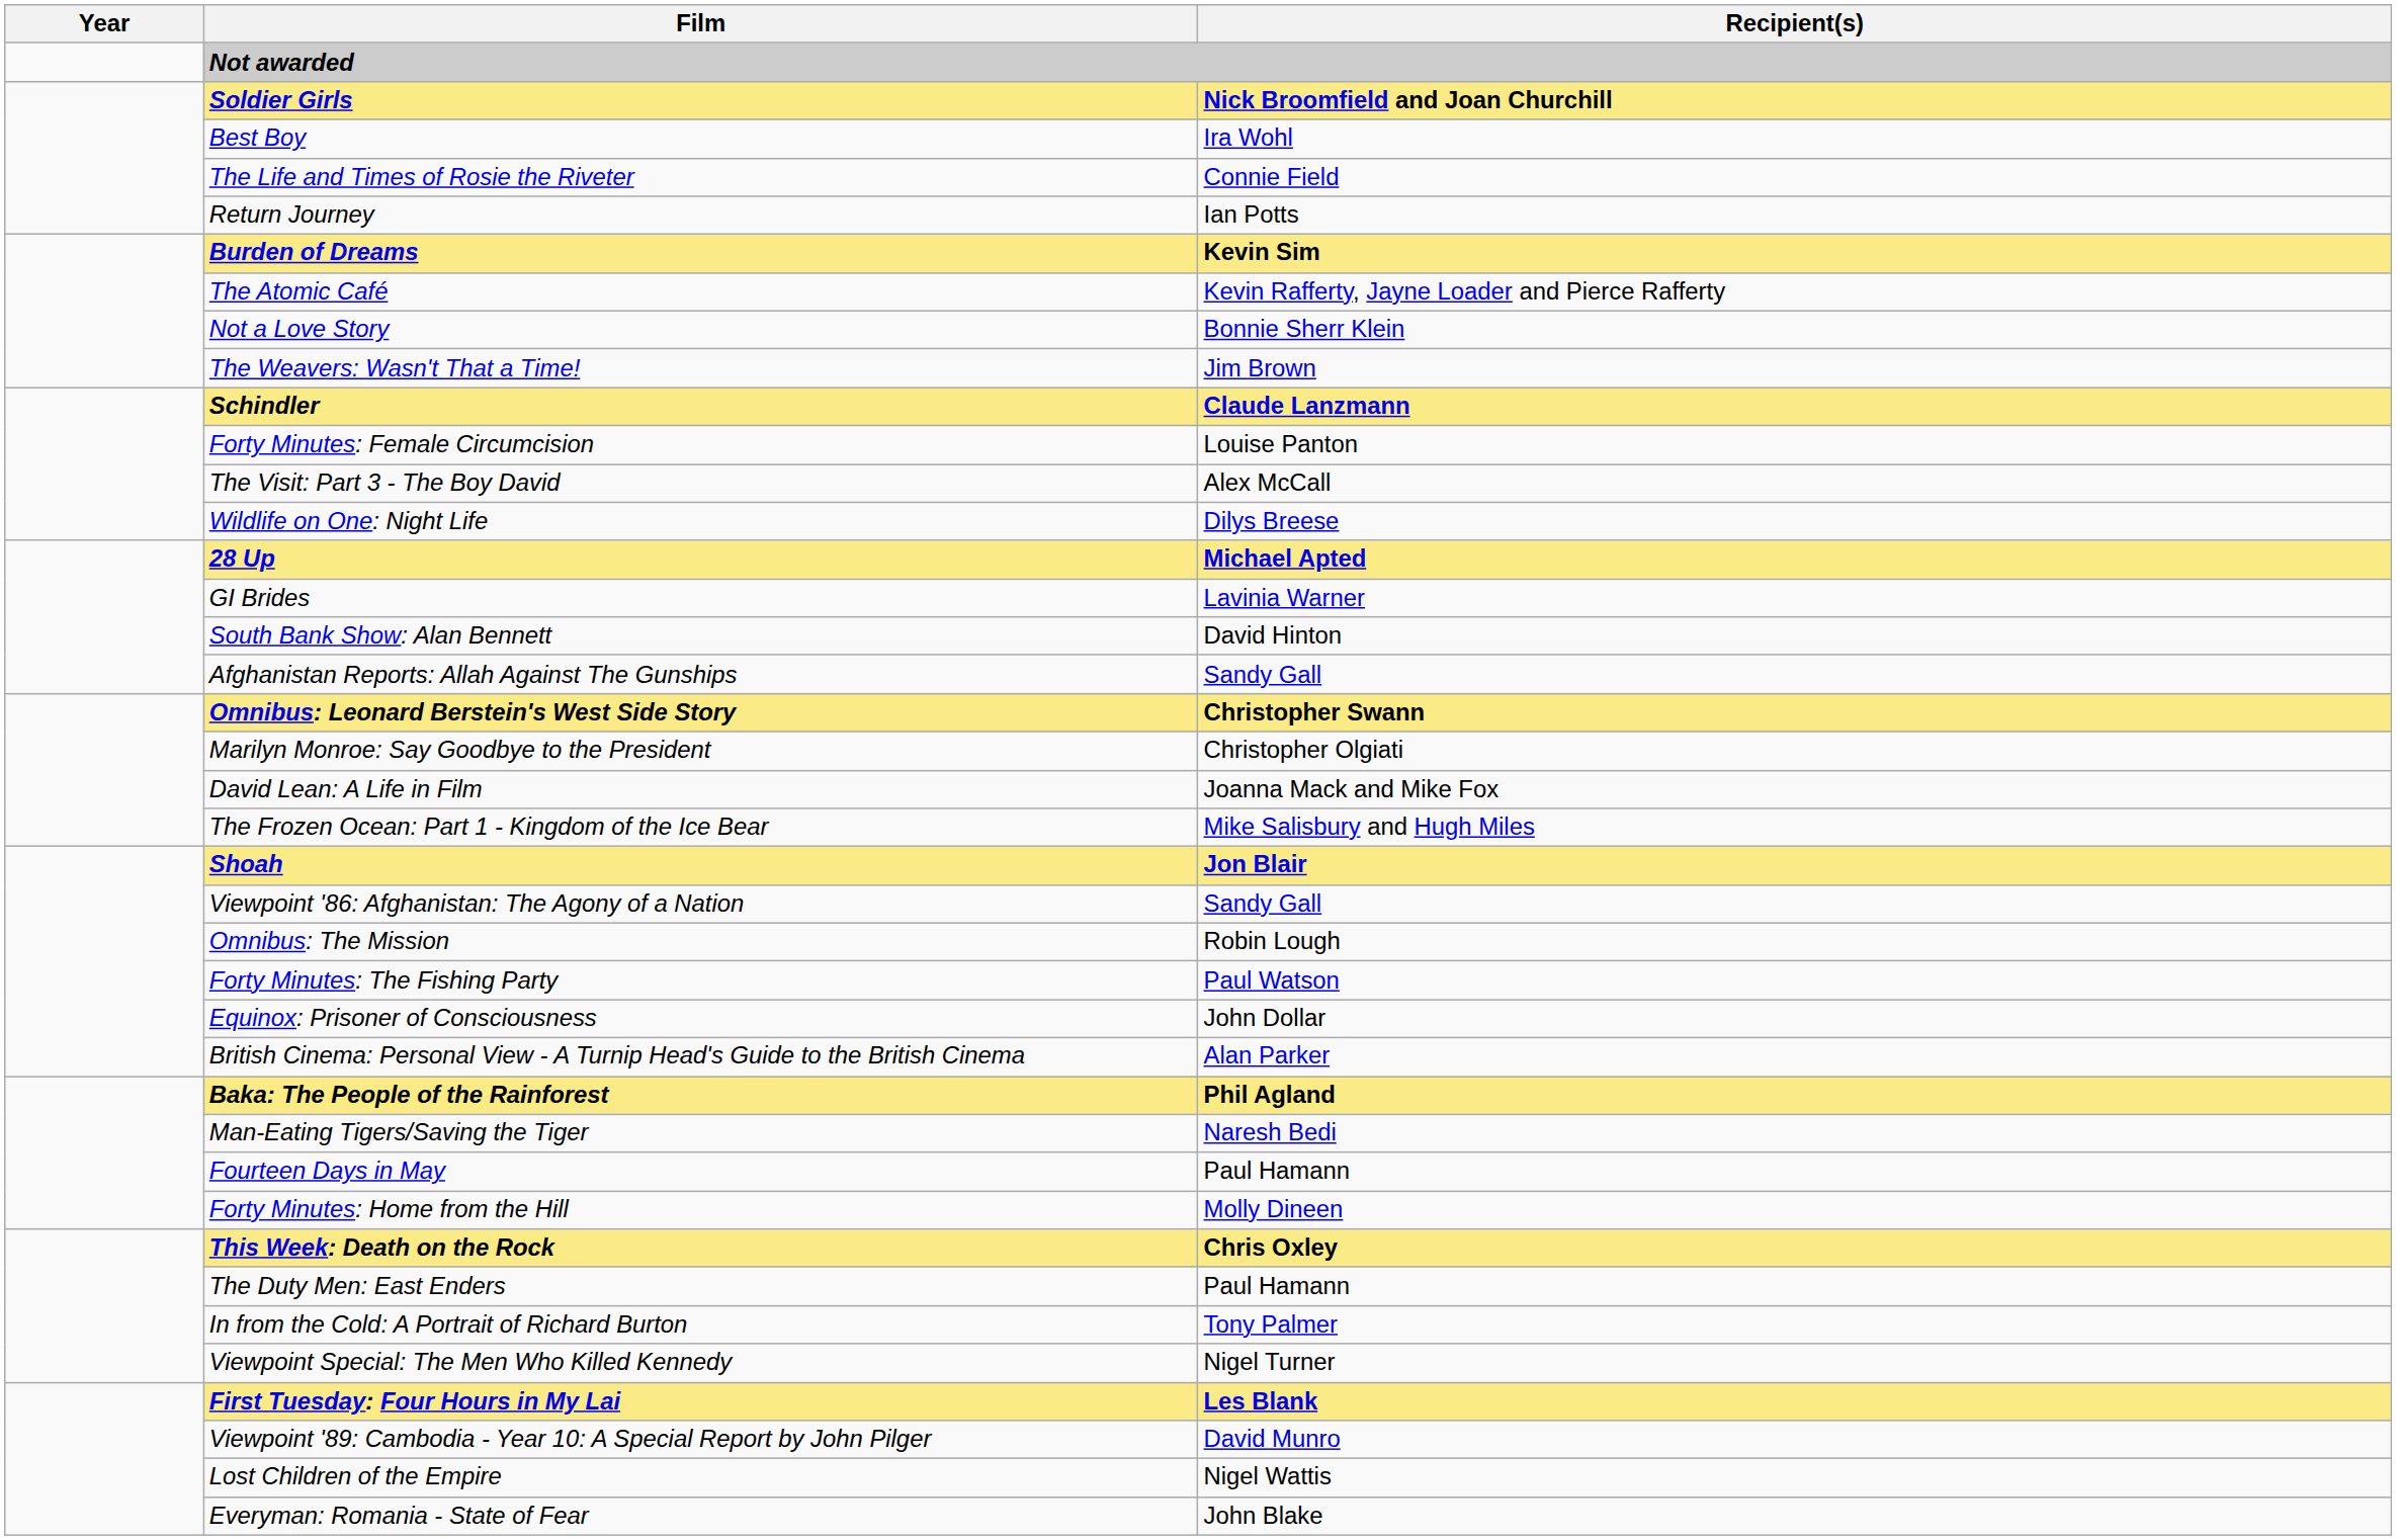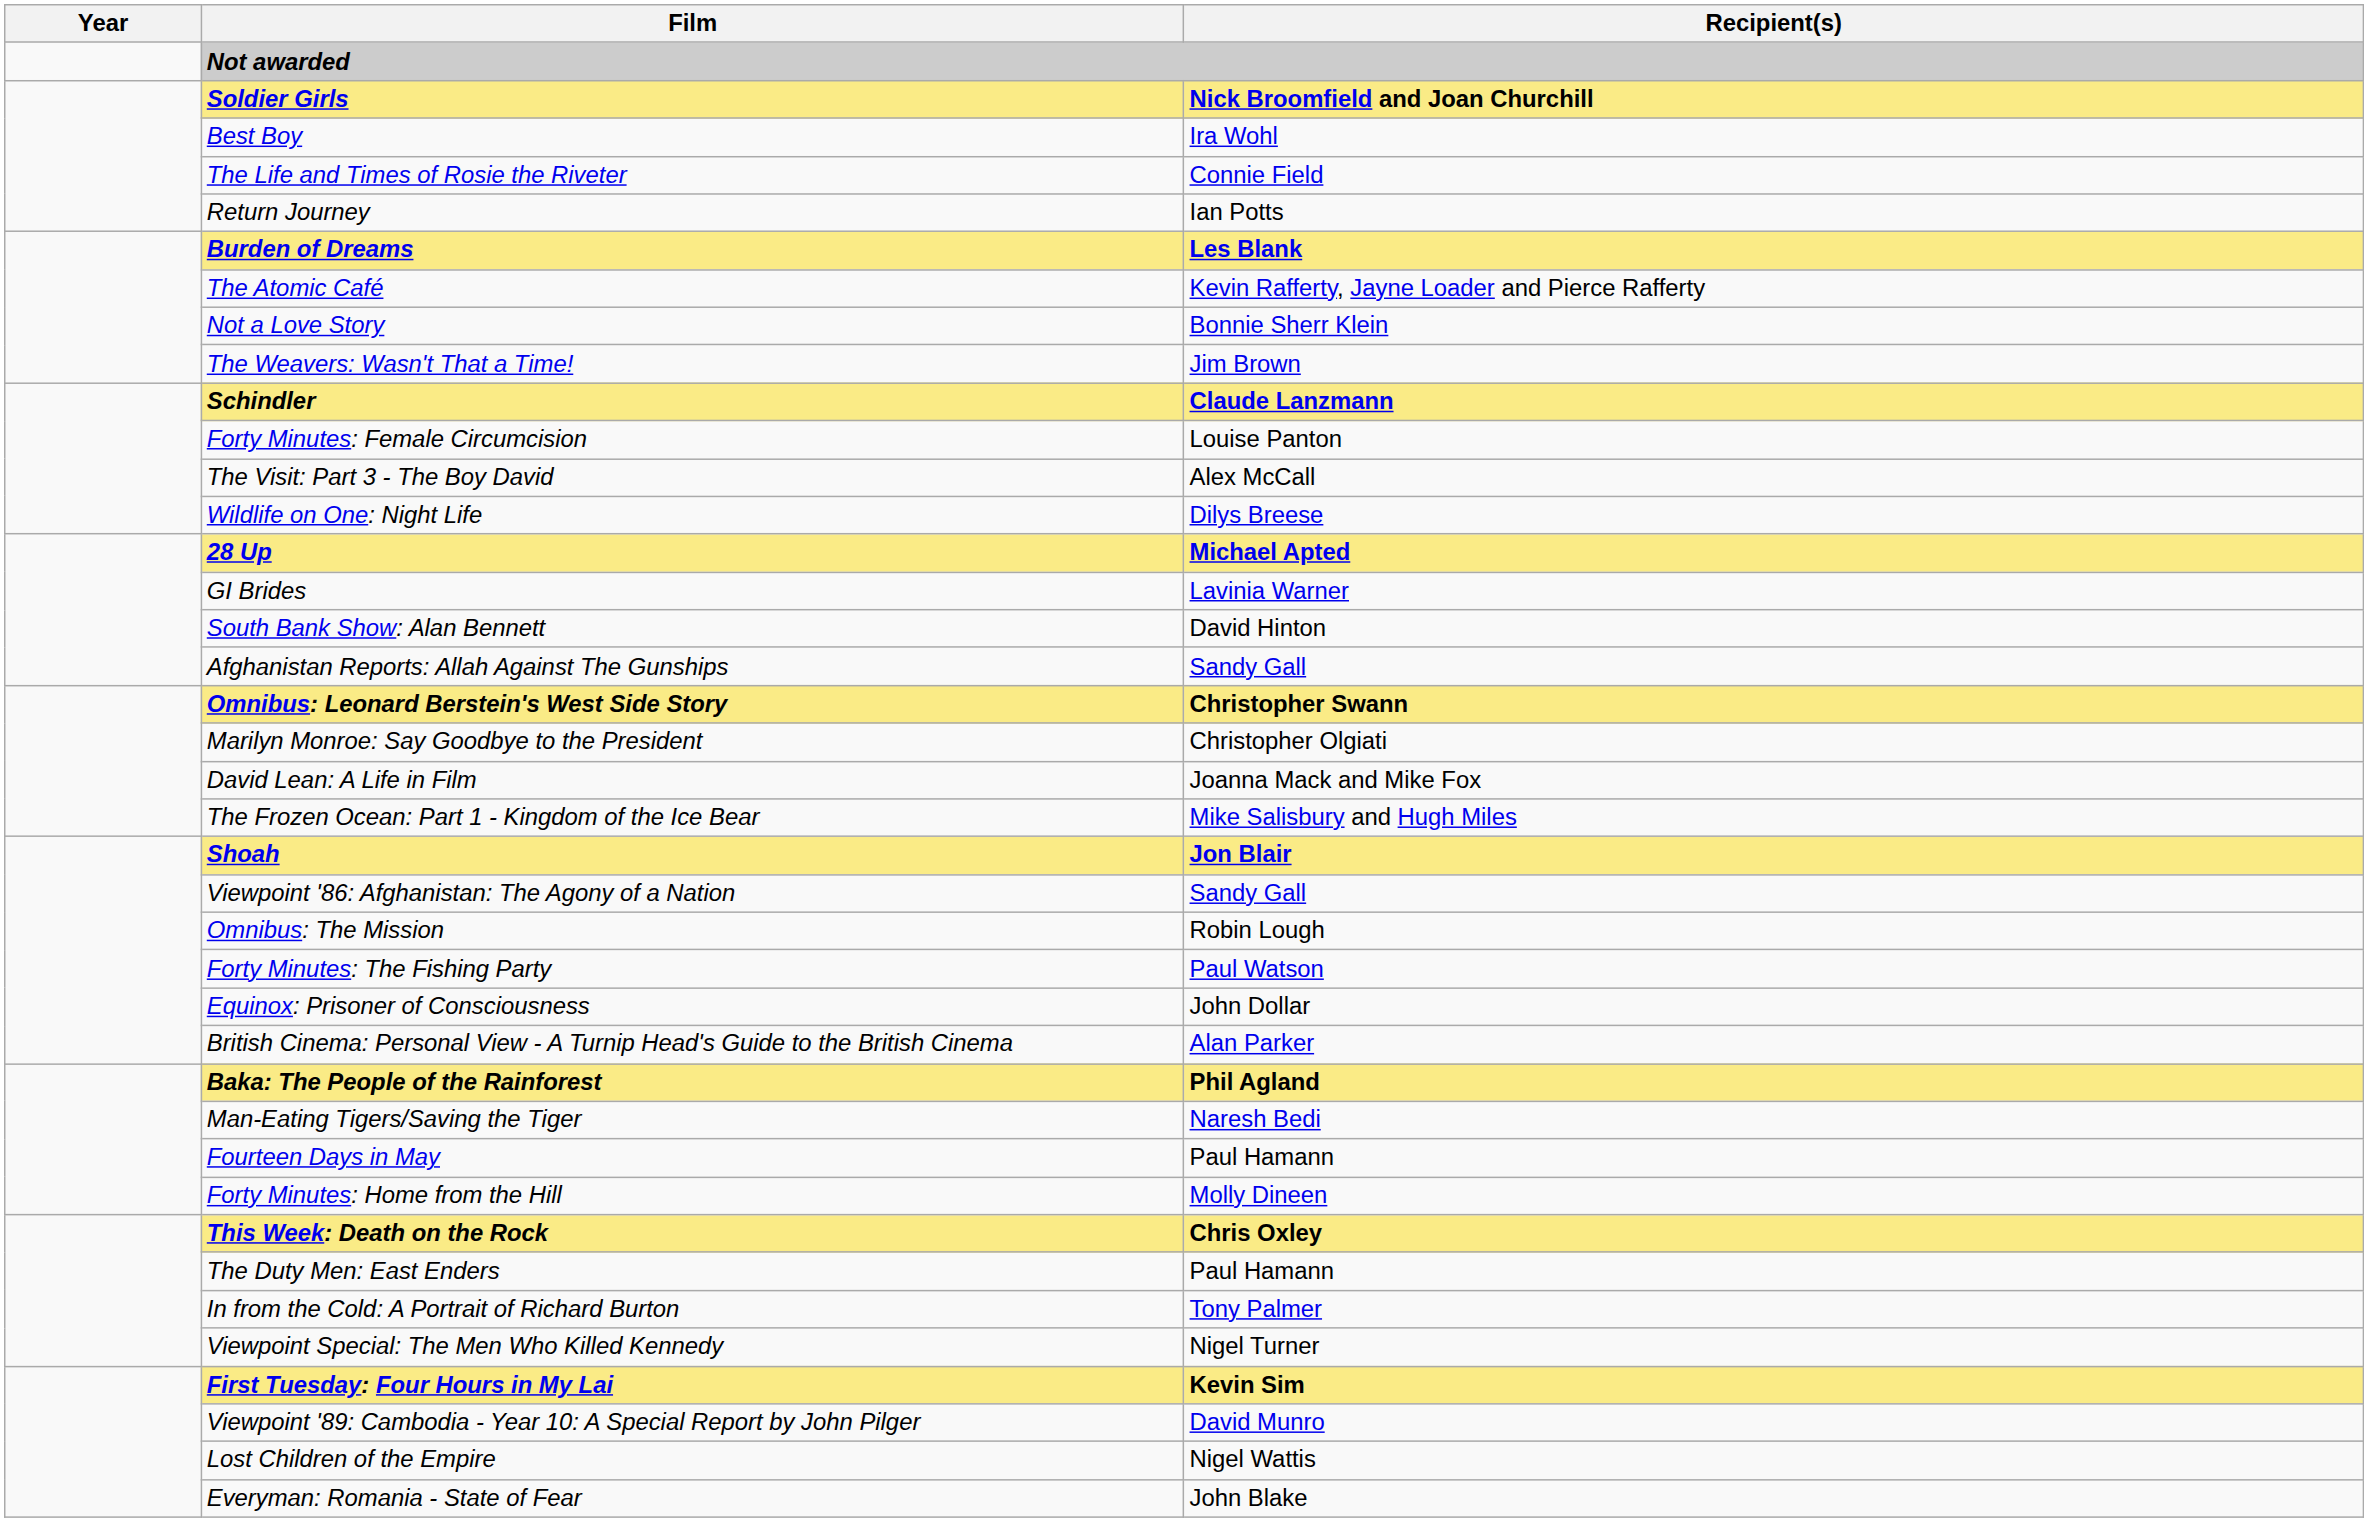 <table class="wikitable" style="width:100%;" cellpadding="5">
 <tr>
 <th style="width:5%;">Year</th>
 <th style="width:25%;">Film</th>
 <th style="width:30%;">Recipient(s)</th>
 </tr>
 <tr>
 <td></td>
 <td colspan="2" style="background:#ccc;"><strong><em>Not awarded</em></strong></td>
 </tr>
 <tr>
 <td rowspan="4"></td>
 <td style="background:#FAEB86"><strong><em><a href='#'>Soldier Girls</a></em></strong></td>
 <td style="background:#FAEB86"><strong><a href='#'>Nick Broomfield</a> and Joan Churchill</strong></td>
 </tr>
 <tr>
 <td><em><a href='#'>Best Boy</a></em></td>
 <td><a href='#'>Ira Wohl</a></td>
 </tr>
 <tr>
 <td><em><a href='#'>The Life and Times of Rosie the Riveter</a></em></td>
 <td><a href='#'>Connie Field</a></td>
 </tr>
 <tr>
 <td><em>Return Journey</em></td>
 <td>Ian Potts</td>
 </tr>
 <tr>
 <td rowspan="4"></td>
 <td style="background:#FAEB86"><strong><em><a href='#'>Burden of Dreams</a></em></strong></td>
-<td style="background:#FAEB86"><strong>Kevin Sim</strong></td>
+<td style="background:#FAEB86"><strong><a href='#'>Les Blank</a></strong></td>
 </tr>
 <tr>
 <td><em><a href='#'>The Atomic Café</a></em></td>
 <td><a href='#'>Kevin Rafferty</a>, <a href='#'>Jayne Loader</a> and Pierce Rafferty</td>
 </tr>
 <tr>
 <td><em><a href='#'>Not a Love Story</a></em></td>
 <td><a href='#'>Bonnie Sherr Klein</a></td>
 </tr>
 <tr>
 <td><em><a href='#'>The Weavers: Wasn't That a Time!</a></em></td>
 <td><a href='#'>Jim Brown</a></td>
 </tr>
 <tr>
 <td rowspan="4"></td>
 <td style="background:#FAEB86"><strong><em>Schindler</em></strong></td>
 <td style="background:#FAEB86"><strong><a href='#'>Claude Lanzmann</a></strong></td>
 </tr>
 <tr>
 <td><em><a href='#'>Forty Minutes</a>: Female Circumcision</em></td>
 <td>Louise Panton</td>
 </tr>
 <tr>
 <td><em>The Visit: Part 3 - The Boy David</em></td>
 <td>Alex McCall</td>
 </tr>
 <tr>
 <td><em><a href='#'>Wildlife on One</a>: Night Life</em></td>
 <td><a href='#'>Dilys Breese</a></td>
 </tr>
 <tr>
 <td rowspan="4"></td>
 <td style="background:#FAEB86"><strong><em><a href='#'>28 Up</a></em></strong></td>
 <td style="background:#FAEB86"><strong><a href='#'>Michael Apted</a></strong></td>
 </tr>
 <tr>
 <td><em>GI Brides</em></td>
 <td><a href='#'>Lavinia Warner</a></td>
 </tr>
 <tr>
 <td><em><a href='#'>South Bank Show</a>: Alan Bennett</em></td>
 <td>David Hinton</td>
 </tr>
 <tr>
 <td><em>Afghanistan Reports: Allah Against The Gunships</em></td>
 <td><a href='#'>Sandy Gall</a></td>
 </tr>
 <tr>
 <td rowspan="4"></td>
 <td style="background:#FAEB86"><strong><em><a href='#'>Omnibus</a>: Leonard Berstein's West Side Story</em></strong></td>
 <td style="background:#FAEB86"><strong>Christopher Swann</strong></td>
 </tr>
 <tr>
 <td><em>Marilyn Monroe: Say Goodbye to the President</em></td>
 <td>Christopher Olgiati</td>
 </tr>
 <tr>
 <td><em>David Lean: A Life in Film</em></td>
 <td>Joanna Mack and Mike Fox</td>
 </tr>
 <tr>
 <td><em>The Frozen Ocean: Part 1 - Kingdom of the Ice Bear</em></td>
 <td><a href='#'>Mike Salisbury</a> and <a href='#'>Hugh Miles</a></td>
 </tr>
 <tr>
 <td rowspan="6"></td>
 <td style="background:#FAEB86"><strong><em><a href='#'>Shoah</a></em></strong></td>
 <td style="background:#FAEB86"><strong><a href='#'>Jon Blair</a></strong></td>
 </tr>
 <tr>
 <td><em>Viewpoint '86: Afghanistan: The Agony of a Nation</em></td>
 <td><a href='#'>Sandy Gall</a></td>
 </tr>
 <tr>
 <td><em><a href='#'>Omnibus</a>: The Mission</em></td>
 <td>Robin Lough</td>
 </tr>
 <tr>
 <td><em><a href='#'>Forty Minutes</a>: The Fishing Party</em></td>
 <td><a href='#'>Paul Watson</a></td>
 </tr>
 <tr>
 <td><em><a href='#'>Equinox</a>: Prisoner of Consciousness</em></td>
 <td>John Dollar</td>
 </tr>
 <tr>
 <td><em>British Cinema: Personal View - A Turnip Head's Guide to the British Cinema</em></td>
 <td><a href='#'>Alan Parker</a></td>
 </tr>
 <tr>
 <td rowspan="4"></td>
 <td style="background:#FAEB86"><strong><em>Baka: The People of the Rainforest</em></strong></td>
 <td style="background:#FAEB86"><strong>Phil Agland</strong></td>
 </tr>
 <tr>
 <td><em>Man-Eating Tigers/Saving the Tiger</em></td>
 <td><a href='#'>Naresh Bedi</a></td>
 </tr>
 <tr>
 <td><em><a href='#'>Fourteen Days in May</a></em></td>
 <td>Paul Hamann</td>
 </tr>
 <tr>
 <td><em><a href='#'>Forty Minutes</a>: Home from the Hill</em></td>
 <td><a href='#'>Molly Dineen</a></td>
 </tr>
 <tr>
 <td rowspan="4"></td>
 <td style="background:#FAEB86"><strong><em><a href='#'>This Week</a>: Death on the Rock</em></strong></td>
 <td style="background:#FAEB86"><strong>Chris Oxley</strong></td>
 </tr>
 <tr>
 <td><em>The Duty Men: East Enders</em></td>
 <td>Paul Hamann</td>
 </tr>
 <tr>
 <td><em>In from the Cold: A Portrait of Richard Burton</em></td>
 <td><a href='#'>Tony Palmer</a></td>
 </tr>
 <tr>
 <td><em>Viewpoint Special: The Men Who Killed Kennedy</em></td>
 <td>Nigel Turner</td>
 </tr>
 <tr>
 <td rowspan="4"></td>
 <td style="background:#FAEB86"><strong><em><a href='#'>First Tuesday</a>: <a href='#'>Four Hours in My Lai</a></em></strong></td>
-<td style="background:#FAEB86"><strong><a href='#'>Les Blank</a></strong></td>
+<td style="background:#FAEB86"><strong>Kevin Sim</strong></td>
 </tr>
 <tr>
 <td><em>Viewpoint '89: Cambodia - Year 10: A Special Report by John Pilger</em></td>
 <td><a href='#'>David Munro</a></td>
 </tr>
 <tr>
 <td><em>Lost Children of the Empire</em></td>
 <td>Nigel Wattis</td>
 </tr>
 <tr>
 <td><em>Everyman: Romania - State of Fear</em></td>
 <td>John Blake</td>
 </tr>
 </table>
